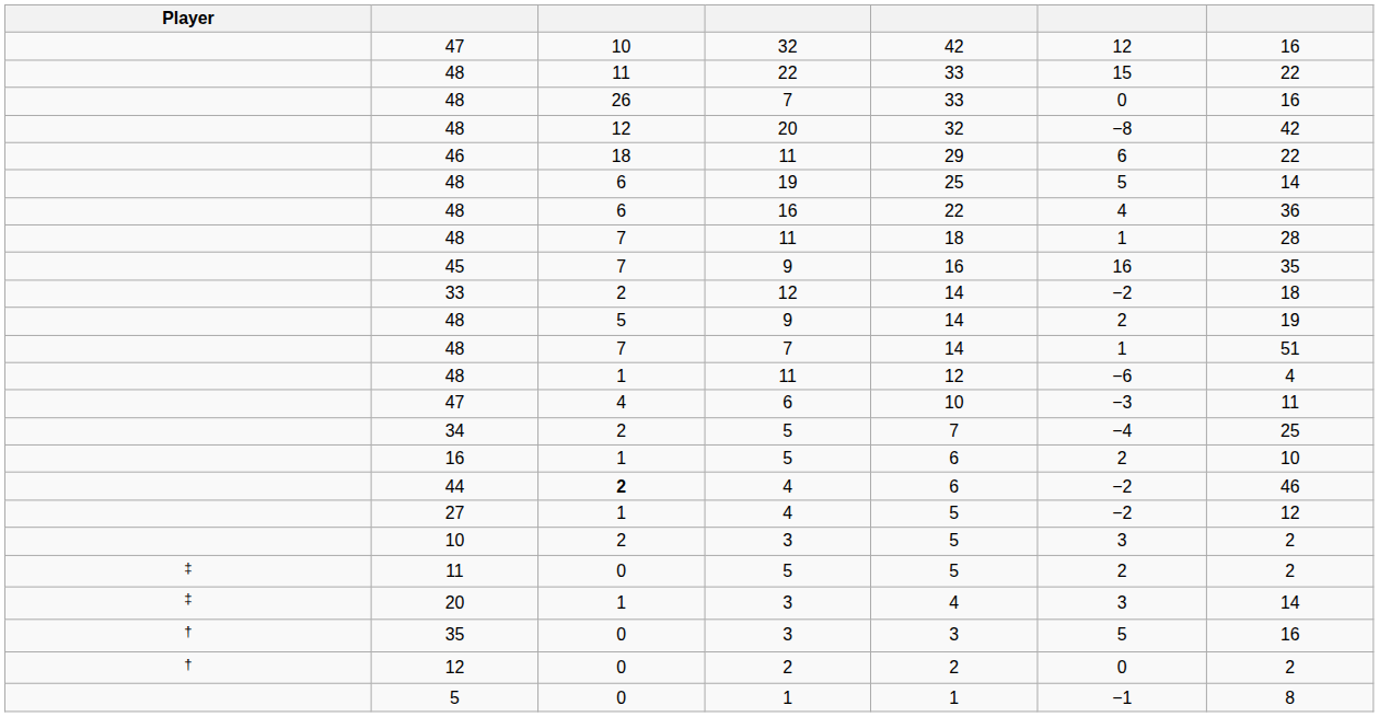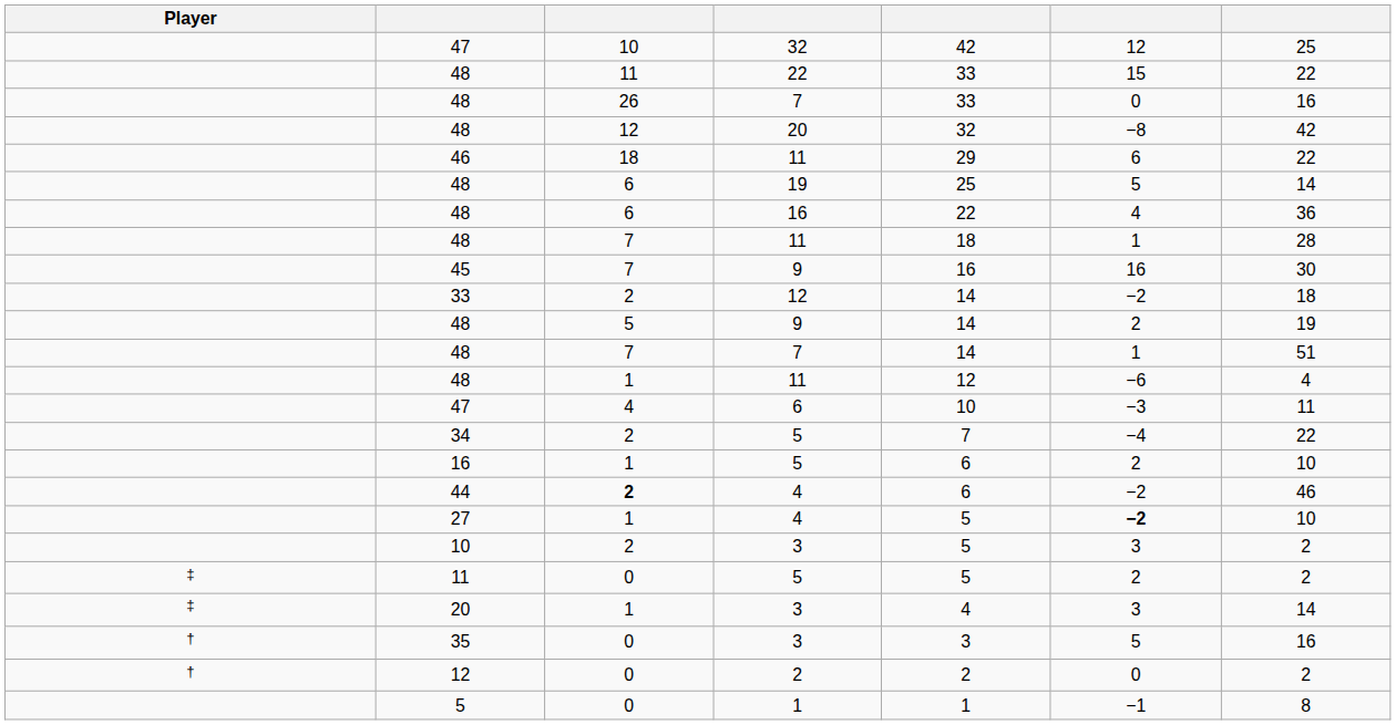 <table class="wikitable sortable" style="width:100%;">
 <tr align=center>
 <th>Player</th>
 <th></th>
 <th></th>
 <th></th>
 <th></th>
 <th data-sort-type="number"></th>
 <th></th>
 </tr>
 <tr align=center>
 <td></td>
 <td>47</td>
 <td>10</td>
 <td>32</td>
 <td>42</td>
 <td>12</td>
-<td>16</td>
+<td>25</td>
 </tr>
 <tr align=center>
 <td></td>
 <td>48</td>
 <td>11</td>
 <td>22</td>
 <td>33</td>
 <td>15</td>
 <td>22</td>
 </tr>
 <tr align=center>
 <td></td>
 <td>48</td>
 <td>26</td>
 <td>7</td>
 <td>33</td>
 <td>0</td>
 <td>16</td>
 </tr>
 <tr align=center>
 <td></td>
 <td>48</td>
 <td>12</td>
 <td>20</td>
 <td>32</td>
 <td>−8</td>
 <td>42</td>
 </tr>
 <tr align=center>
 <td></td>
 <td>46</td>
 <td>18</td>
 <td>11</td>
 <td>29</td>
 <td>6</td>
 <td>22</td>
 </tr>
 <tr align=center>
 <td></td>
 <td>48</td>
 <td>6</td>
 <td>19</td>
 <td>25</td>
 <td>5</td>
 <td>14</td>
 </tr>
 <tr align=center>
 <td></td>
 <td>48</td>
 <td>6</td>
 <td>16</td>
 <td>22</td>
 <td>4</td>
 <td>36</td>
 </tr>
 <tr align=center>
 <td></td>
 <td>48</td>
 <td>7</td>
 <td>11</td>
 <td>18</td>
 <td>1</td>
 <td>28</td>
 </tr>
 <tr align=center>
 <td></td>
 <td>45</td>
 <td>7</td>
 <td>9</td>
 <td>16</td>
 <td>16</td>
-<td>35</td>
+<td>30</td>
 </tr>
 <tr align=center>
 <td></td>
 <td>33</td>
 <td>2</td>
 <td>12</td>
 <td>14</td>
 <td>−2</td>
 <td>18</td>
 </tr>
 <tr align=center>
 <td></td>
 <td>48</td>
 <td>5</td>
 <td>9</td>
 <td>14</td>
 <td>2</td>
 <td>19</td>
 </tr>
 <tr align=center>
 <td></td>
 <td>48</td>
 <td>7</td>
 <td>7</td>
 <td>14</td>
 <td>1</td>
 <td>51</td>
 </tr>
 <tr align=center>
 <td></td>
 <td>48</td>
 <td>1</td>
 <td>11</td>
 <td>12</td>
 <td>−6</td>
 <td>4</td>
 </tr>
 <tr align=center>
 <td></td>
 <td>47</td>
 <td>4</td>
 <td>6</td>
 <td>10</td>
 <td>−3</td>
 <td>11</td>
 </tr>
 <tr align=center>
 <td></td>
 <td>34</td>
 <td>2</td>
 <td>5</td>
 <td>7</td>
 <td>−4</td>
-<td>25</td>
+<td>22</td>
 </tr>
 <tr align=center>
 <td></td>
 <td>16</td>
 <td>1</td>
 <td>5</td>
 <td>6</td>
 <td>2</td>
 <td>10</td>
 </tr>
 <tr align=center>
 <td></td>
 <td>44</td>
 <td><strong>2</strong></td>
 <td>4</td>
 <td>6</td>
 <td>−2</td>
 <td>46</td>
 </tr>
 <tr align=center>
 <td></td>
 <td>27</td>
 <td>1</td>
 <td>4</td>
 <td>5</td>
-<td>−2</td>
-<td>12</td>
+<td><strong>−2</strong></td>
+<td>10</td>
 </tr>
 <tr align=center>
 <td></td>
 <td>10</td>
 <td>2</td>
 <td>3</td>
 <td>5</td>
 <td>3</td>
 <td>2</td>
 </tr>
 <tr align=center>
 <td><sup>‡</sup></td>
 <td>11</td>
 <td>0</td>
 <td>5</td>
 <td>5</td>
 <td>2</td>
 <td>2</td>
 </tr>
 <tr align=center>
 <td><sup>‡</sup></td>
 <td>20</td>
 <td>1</td>
 <td>3</td>
 <td>4</td>
 <td>3</td>
 <td>14</td>
 </tr>
 <tr align=center>
 <td><sup>†</sup></td>
 <td>35</td>
 <td>0</td>
 <td>3</td>
 <td>3</td>
 <td>5</td>
 <td>16</td>
 </tr>
 <tr align=center>
 <td><sup>†</sup></td>
 <td>12</td>
 <td>0</td>
 <td>2</td>
 <td>2</td>
 <td>0</td>
 <td>2</td>
 </tr>
 <tr align=center>
 <td></td>
 <td>5</td>
 <td>0</td>
 <td>1</td>
 <td>1</td>
 <td>−1</td>
 <td>8</td>
 </tr>
 </table>
